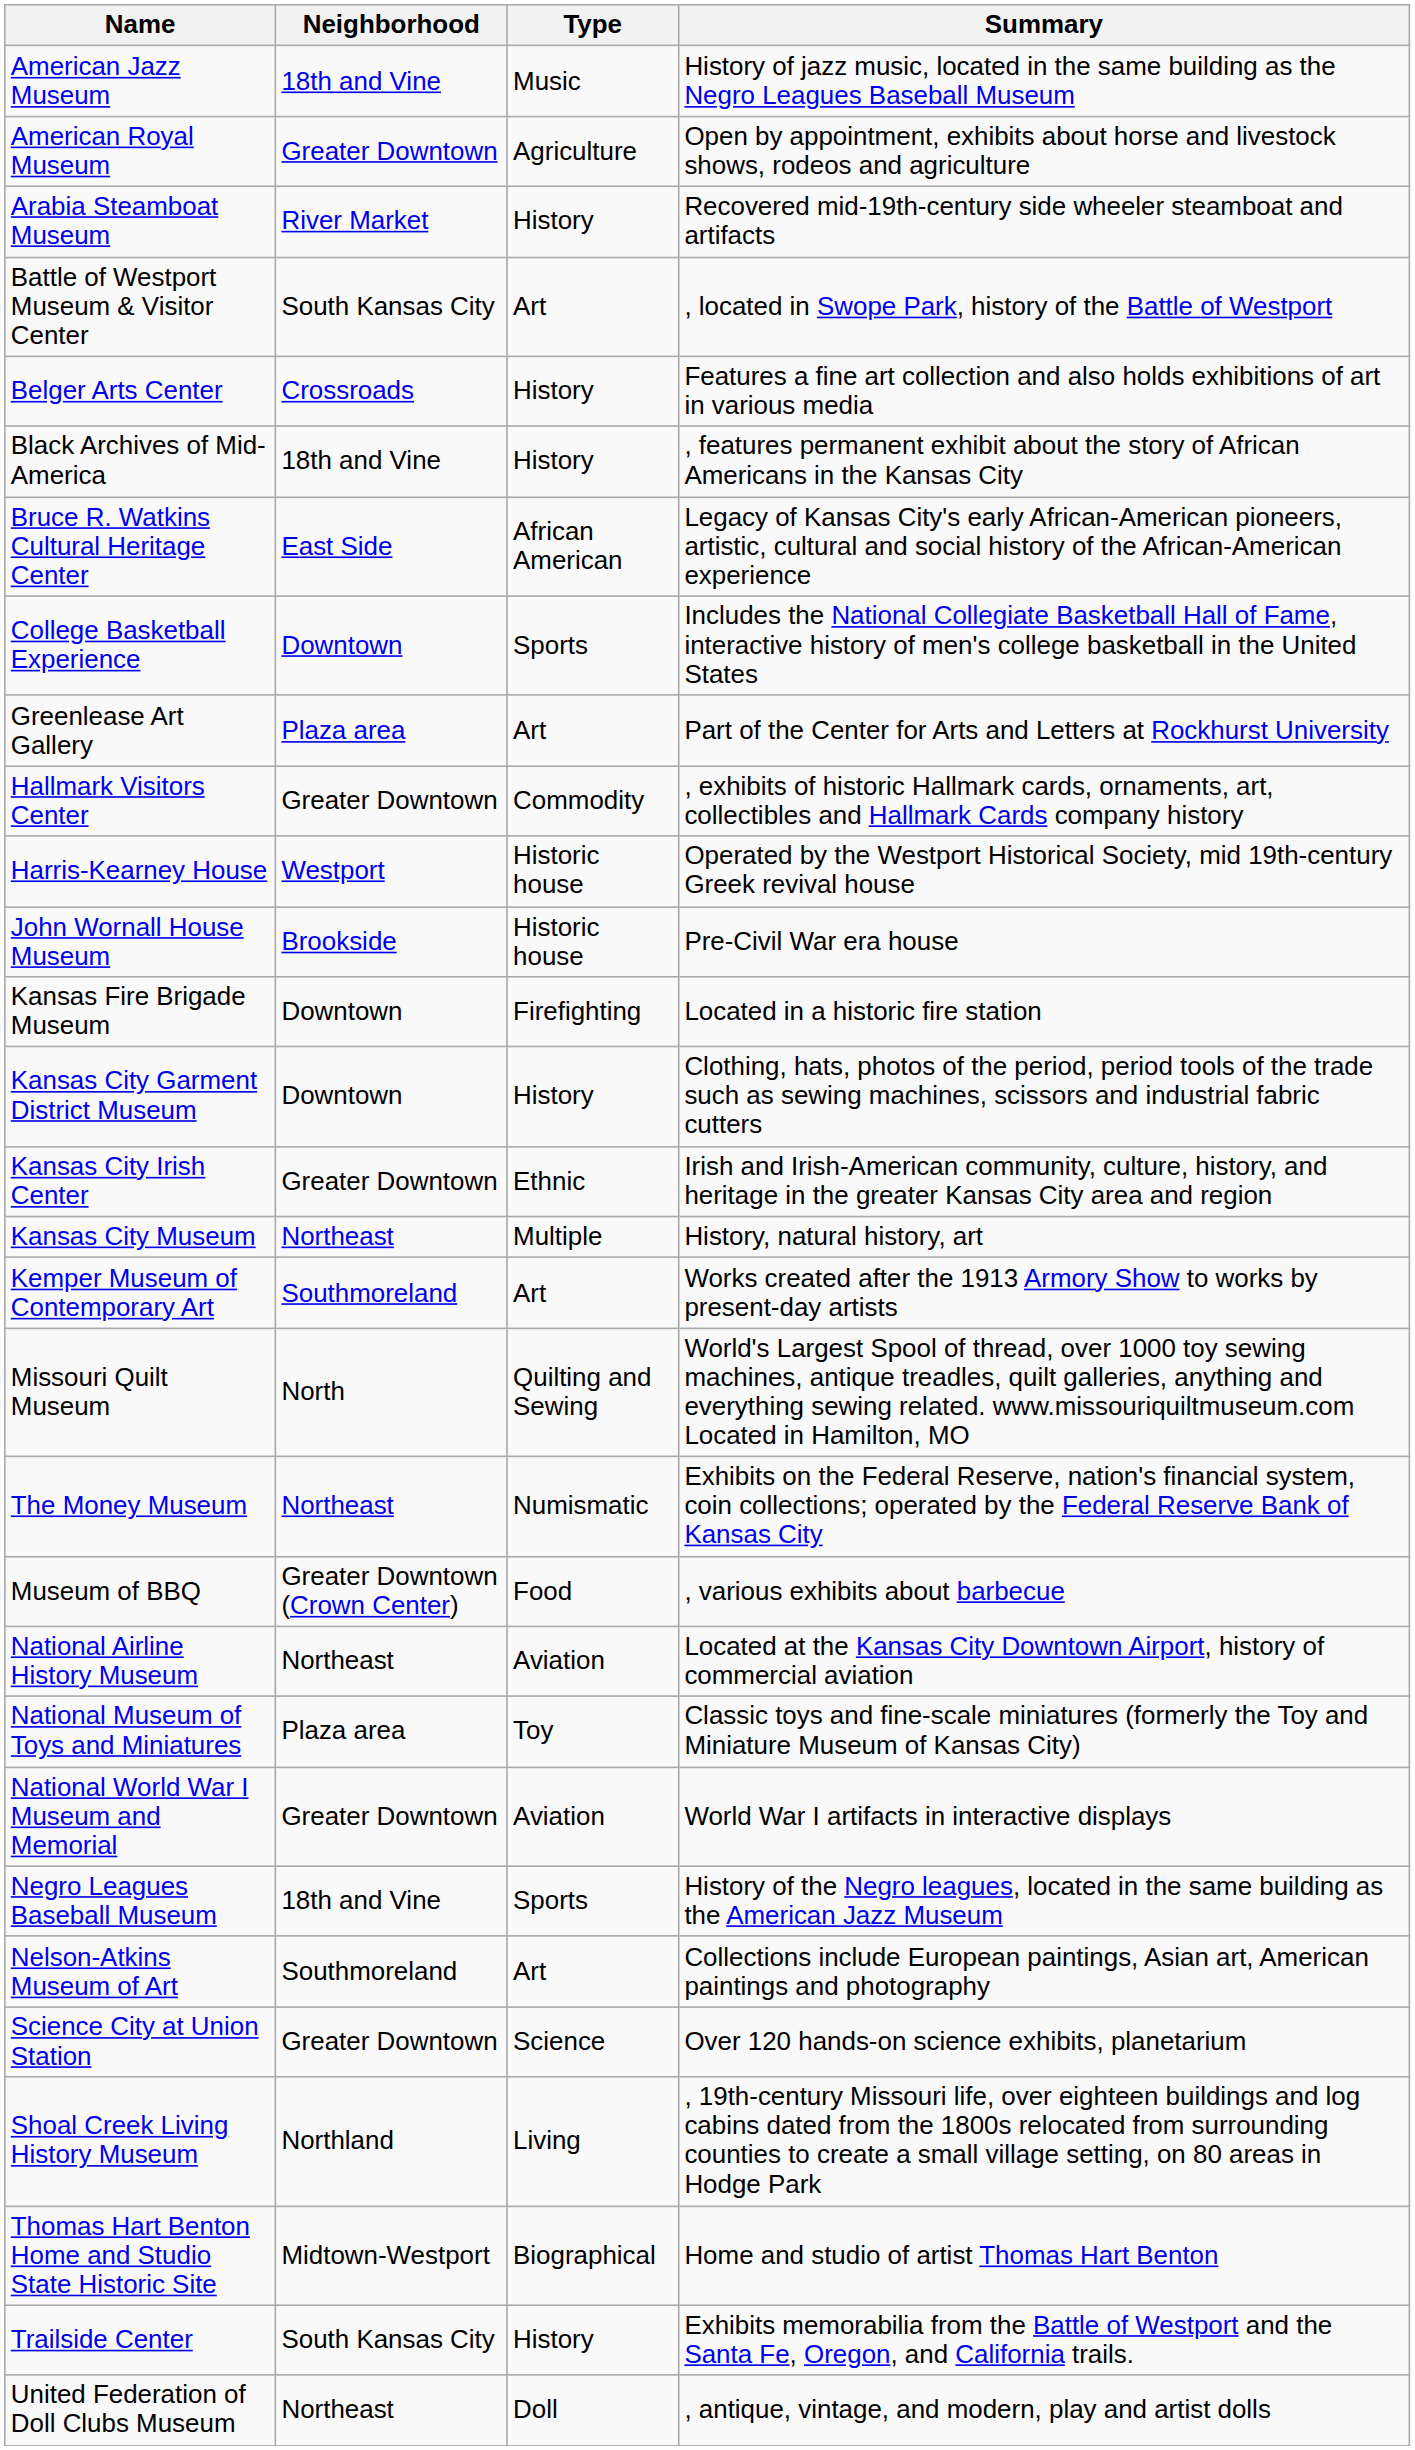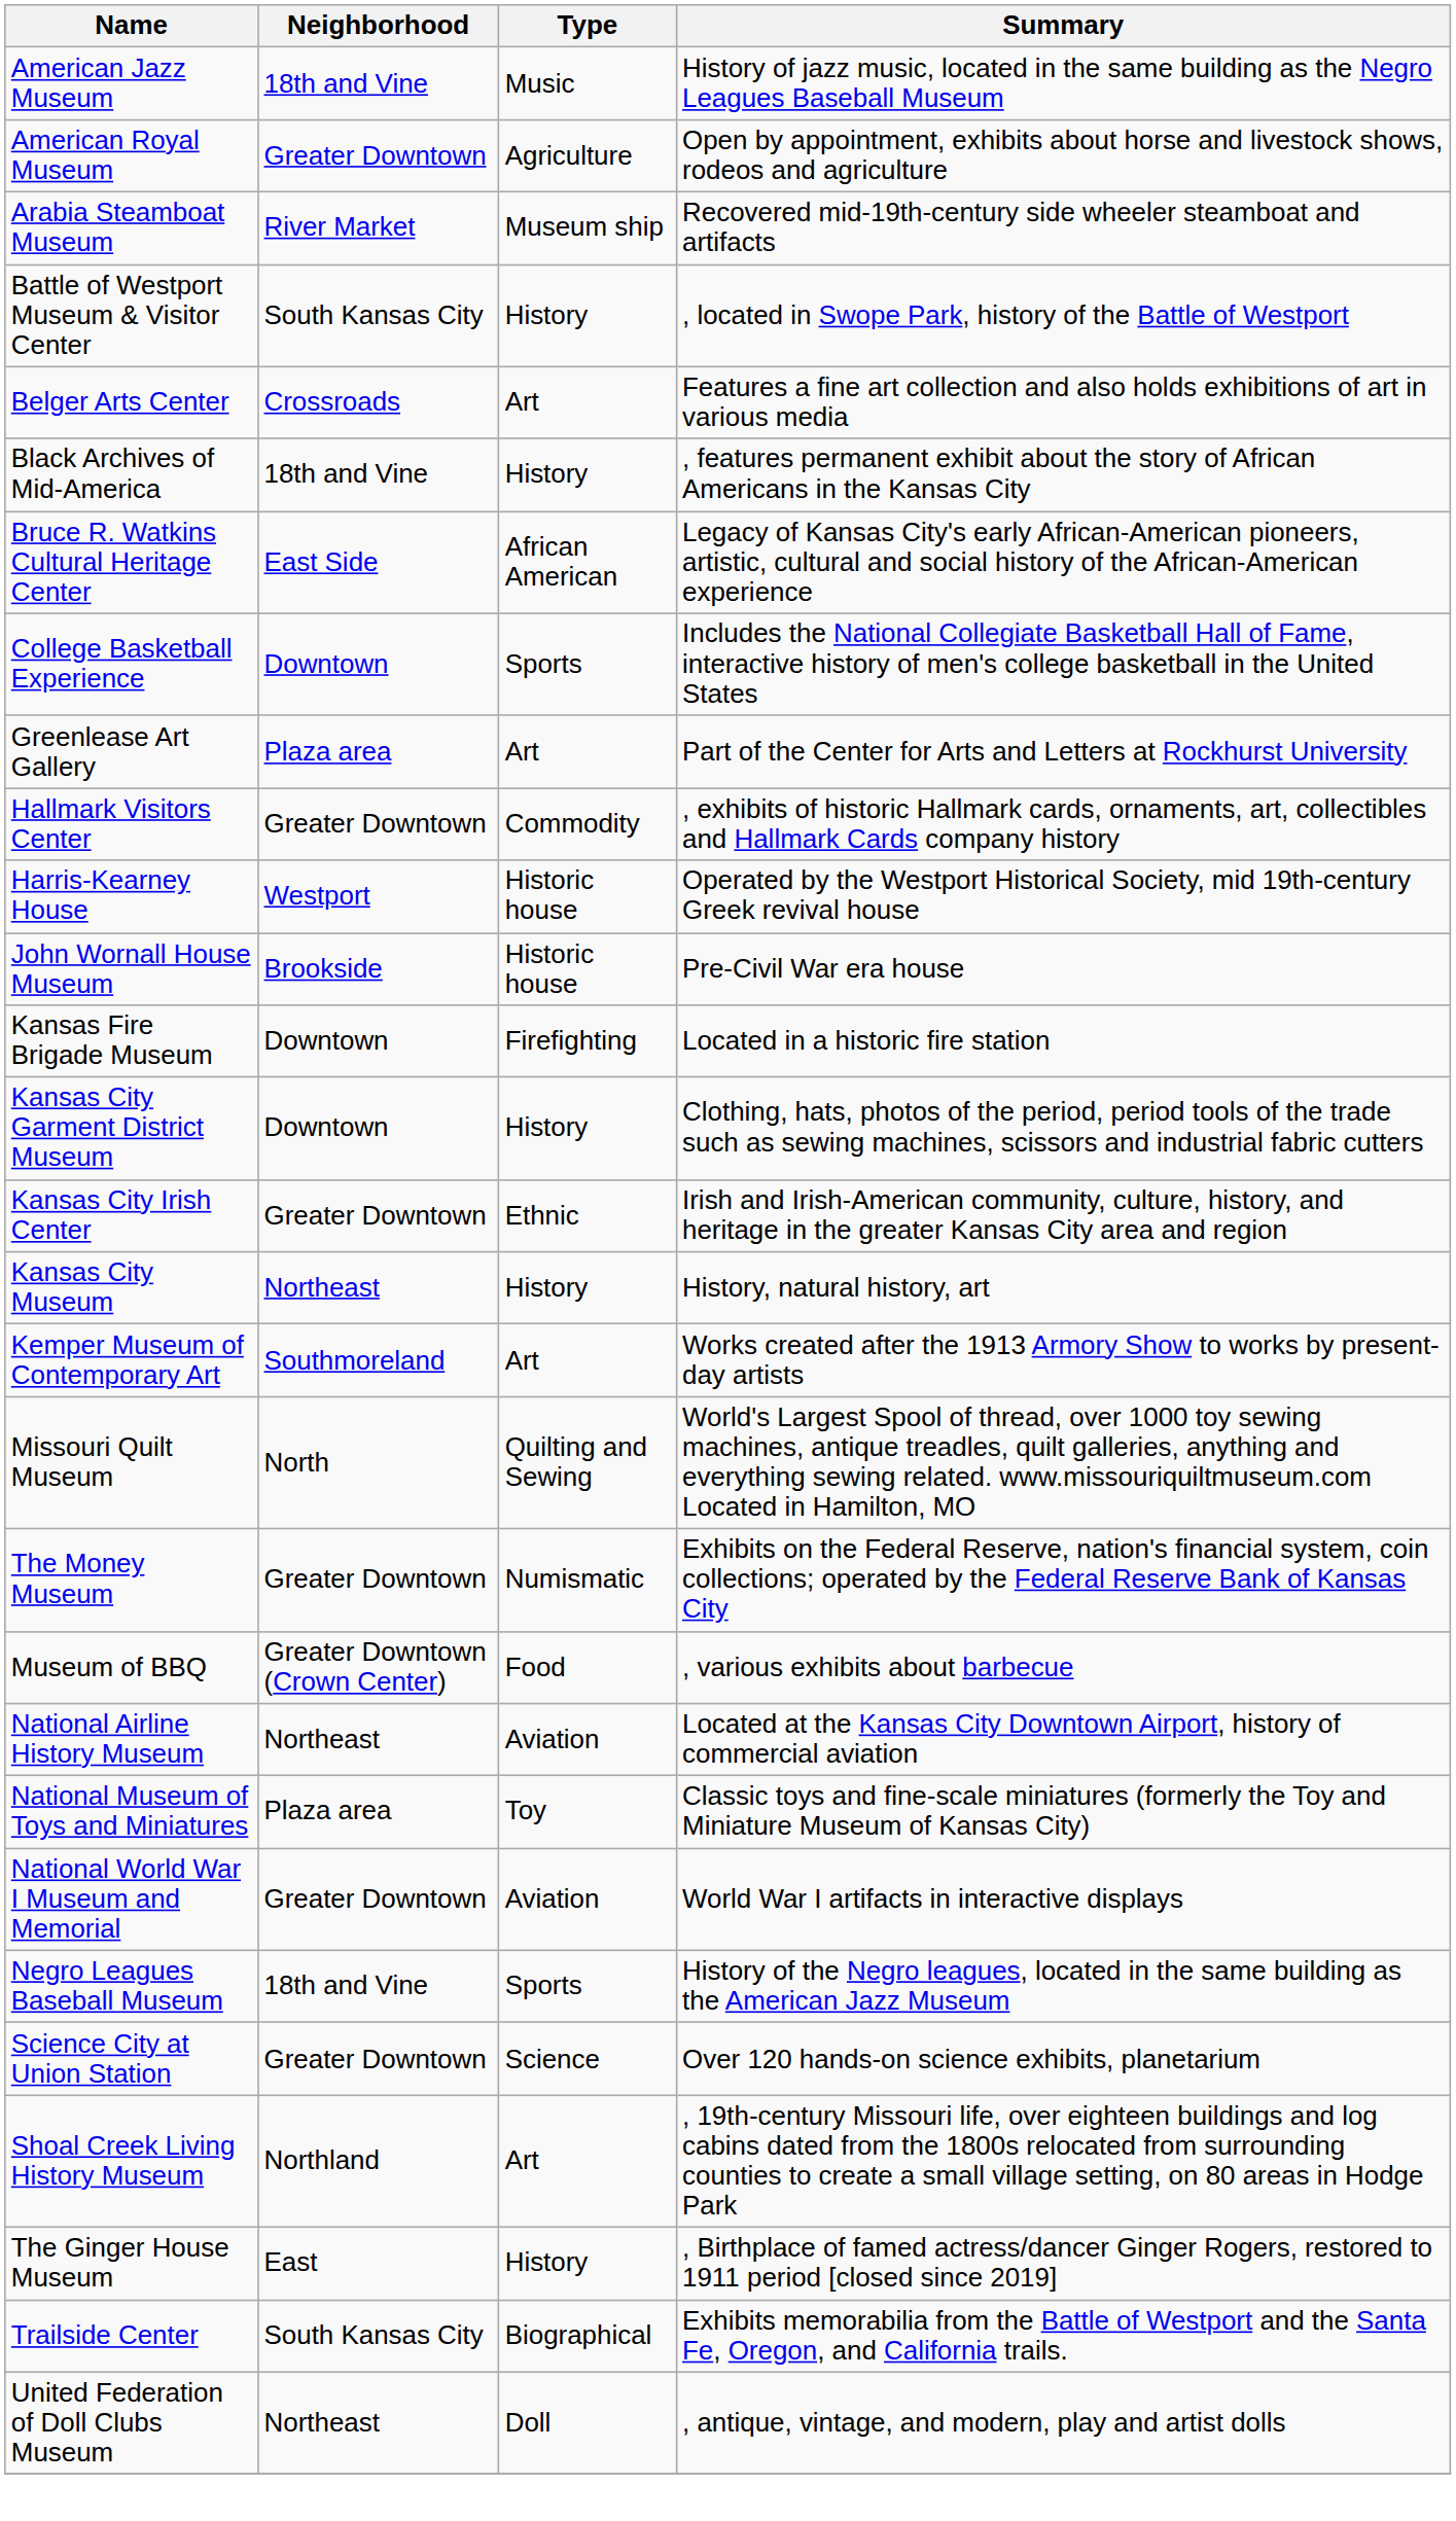 <table class="wikitable sortable">
 <tr>
 <th>Name</th>
 <th>Neighborhood</th>
 <th>Type</th>
 <th>Summary</th>
 </tr>
 <tr>
 <td><a href='#'>American Jazz Museum</a></td>
 <td><a href='#'>18th and Vine</a></td>
 <td>Music</td>
 <td>History of jazz music, located in the same building as the <a href='#'>Negro Leagues Baseball Museum</a></td>
 </tr>
 <tr>
 <td><a href='#'>American Royal Museum</a></td>
 <td><a href='#'>Greater Downtown</a></td>
 <td>Agriculture</td>
 <td>Open by appointment, exhibits about horse and livestock shows, rodeos and agriculture</td>
 </tr>
 <tr>
 <td><a href='#'>Arabia Steamboat Museum</a></td>
 <td><a href='#'>River Market</a></td>
-<td>History</td>
+<td>Museum ship</td>
 <td>Recovered mid-19th-century side wheeler steamboat and artifacts</td>
 </tr>
 <tr>
 <td>Battle of Westport Museum & Visitor Center</td>
 <td>South Kansas City</td>
-<td>Art</td>
+<td>History</td>
 <td>, located in <a href='#'>Swope Park</a>, history of the <a href='#'>Battle of Westport</a></td>
 </tr>
 <tr>
 <td><a href='#'>Belger Arts Center</a></td>
 <td><a href='#'>Crossroads</a></td>
-<td>History</td>
+<td>Art</td>
 <td>Features a fine art collection and also holds exhibitions of art in various media</td>
 </tr>
 <tr>
 <td>Black Archives of Mid-America</td>
 <td>18th and Vine</td>
 <td>History</td>
 <td>, features permanent exhibit about the story of African Americans in the Kansas City</td>
 </tr>
 <tr>
 <td><a href='#'>Bruce R. Watkins Cultural Heritage Center</a></td>
 <td><a href='#'>East Side</a></td>
 <td>African American</td>
 <td>Legacy of Kansas City's early African-American pioneers, artistic, cultural and social history of the African-American experience</td>
 </tr>
 <tr>
 <td><a href='#'>College Basketball Experience</a></td>
 <td><a href='#'>Downtown</a></td>
 <td>Sports</td>
 <td>Includes the <a href='#'>National Collegiate Basketball Hall of Fame</a>, interactive history of men's college basketball in the United States</td>
 </tr>
 <tr>
 <td>Greenlease Art Gallery</td>
 <td><a href='#'>Plaza area</a></td>
 <td>Art</td>
 <td>Part of the Center for Arts and Letters at <a href='#'>Rockhurst University</a></td>
 </tr>
 <tr>
 <td><a href='#'>Hallmark Visitors Center</a></td>
 <td>Greater Downtown</td>
 <td>Commodity</td>
 <td>, exhibits of historic Hallmark cards, ornaments, art, collectibles and <a href='#'>Hallmark Cards</a> company history</td>
 </tr>
 <tr>
 <td><a href='#'>Harris-Kearney House</a></td>
 <td><a href='#'>Westport</a></td>
 <td>Historic house</td>
 <td>Operated by the Westport Historical Society, mid 19th-century Greek revival house</td>
 </tr>
 <tr>
 <td><a href='#'>John Wornall House Museum</a></td>
 <td><a href='#'>Brookside</a></td>
 <td>Historic house</td>
 <td>Pre-Civil War era house</td>
 </tr>
 <tr>
 <td>Kansas Fire Brigade Museum</td>
 <td>Downtown</td>
 <td>Firefighting</td>
 <td>Located in a historic fire station</td>
 </tr>
 <tr>
 <td><a href='#'>Kansas City Garment District Museum</a></td>
 <td>Downtown</td>
 <td>History</td>
 <td>Clothing, hats, photos of the period, period tools of the trade such as sewing machines, scissors and industrial fabric cutters</td>
 </tr>
 <tr>
 <td><a href='#'>Kansas City Irish Center</a></td>
 <td>Greater Downtown</td>
 <td>Ethnic</td>
 <td>Irish and Irish-American community, culture, history, and heritage in the greater Kansas City area and region</td>
 </tr>
 <tr>
 <td><a href='#'>Kansas City Museum</a></td>
 <td><a href='#'>Northeast</a></td>
-<td>Multiple</td>
+<td>History</td>
 <td>History, natural history, art</td>
 </tr>
 <tr>
 <td><a href='#'>Kemper Museum of Contemporary Art</a></td>
 <td><a href='#'>Southmoreland</a></td>
 <td>Art</td>
 <td>Works created after the 1913 <a href='#'>Armory Show</a> to works by present-day artists</td>
 </tr>
 <tr>
 <td>Missouri Quilt Museum</td>
 <td>North</td>
 <td>Quilting and Sewing</td>
 <td>World's Largest Spool of thread, over 1000 toy sewing machines, antique treadles, quilt galleries, anything and everything sewing related.  www.missouriquiltmuseum.com  Located in Hamilton, MO</td>
 </tr>
 <tr>
 <td><a href='#'>The Money Museum</a></td>
-<td><a href='#'>Northeast</a></td>
+<td>Greater Downtown</td>
 <td>Numismatic</td>
 <td>Exhibits on the Federal Reserve, nation's financial system, coin collections; operated by the <a href='#'>Federal Reserve Bank of Kansas City</a></td>
 </tr>
 <tr>
 <td>Museum of BBQ</td>
 <td>Greater Downtown (<a href='#'>Crown Center</a>)</td>
 <td>Food</td>
 <td>, various exhibits about <a href='#'>barbecue</a></td>
 </tr>
 <tr>
 <td><a href='#'>National Airline History Museum</a></td>
 <td>Northeast</td>
 <td>Aviation</td>
 <td>Located at the <a href='#'>Kansas City Downtown Airport</a>, history of commercial aviation</td>
 </tr>
 <tr>
 <td><a href='#'>National Museum of Toys and Miniatures</a></td>
 <td>Plaza area</td>
 <td>Toy</td>
 <td>Classic toys and fine-scale miniatures (formerly the Toy and Miniature Museum of Kansas City)</td>
 </tr>
 <tr>
 <td><a href='#'>National World War I Museum and Memorial</a></td>
 <td>Greater Downtown</td>
 <td>Aviation</td>
 <td>World War I artifacts in interactive displays</td>
 </tr>
 <tr>
 <td><a href='#'>Negro Leagues Baseball Museum</a></td>
 <td>18th and Vine</td>
 <td>Sports</td>
 <td>History of the <a href='#'>Negro leagues</a>, located in the same building as the <a href='#'>American Jazz Museum</a></td>
 </tr>
 <tr>
-<td><a href='#'>Nelson-Atkins Museum of Art</a></td>
-<td>Southmoreland</td>
-<td>Art</td>
-<td>Collections include European paintings, Asian art, American paintings and photography</td>
-</tr>
-<tr>
 <td><a href='#'>Science City at Union Station</a></td>
 <td>Greater Downtown</td>
 <td>Science</td>
 <td>Over 120 hands-on science exhibits, planetarium</td>
 </tr>
 <tr>
 <td><a href='#'>Shoal Creek Living History Museum</a></td>
 <td>Northland</td>
-<td>Living</td>
+<td>Art</td>
 <td>, 19th-century Missouri life, over eighteen buildings and log cabins dated from the 1800s relocated from surrounding counties to create a small village setting, on 80 areas in Hodge Park</td>
 </tr>
 <tr>
-<td><a href='#'>Thomas Hart Benton Home and Studio State Historic Site</a></td>
-<td>Midtown-Westport</td>
-<td>Biographical</td>
-<td>Home and studio of artist <a href='#'>Thomas Hart Benton</a></td>
+<td>The Ginger House Museum</td>
+<td>East</td>
+<td>History</td>
+<td>, Birthplace of famed actress/dancer Ginger Rogers, restored to 1911 period [closed since 2019]</td>
 </tr>
 <tr>
 <td><a href='#'>Trailside Center</a></td>
 <td>South Kansas City</td>
-<td>History</td>
+<td>Biographical</td>
 <td>Exhibits memorabilia from the <a href='#'>Battle of Westport</a> and the <a href='#'>Santa Fe</a>, <a href='#'>Oregon</a>, and <a href='#'>California</a> trails.</td>
 </tr>
 <tr>
 <td>United Federation of Doll Clubs Museum</td>
 <td>Northeast</td>
 <td>Doll</td>
 <td>, antique, vintage, and modern, play and artist dolls</td>
 </tr>
 <tr>
 </tr>
 </table>
